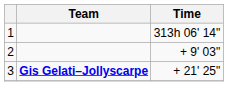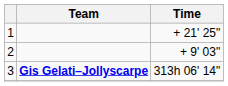 <table class="wikitable">
 <tr>
 <th></th>
 <th>Team</th>
 <th>Time</th>
 </tr>
 <tr>
 <td>1</td>
 <td></td>
-<td align=right>313h 06' 14"</td>
+<td align=right>+ 21' 25"</td>
 </tr>
 <tr>
 <td>2</td>
 <td></td>
 <td align=right>+ 9' 03"</td>
 </tr>
 <tr>
 <td>3</td>
 <td><strong><a href='#'>Gis Gelati–Jollyscarpe</a></strong></td>
-<td align=right>+ 21' 25"</td>
+<td align=right>313h 06' 14"</td>
 </tr>
 <tr>
 </tr>
 </table>
